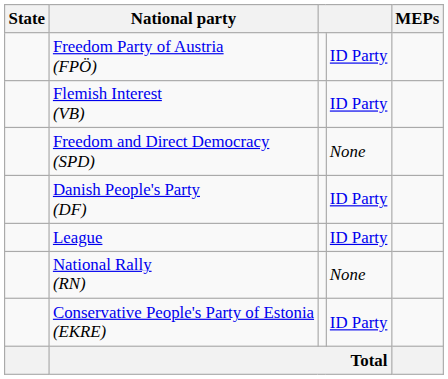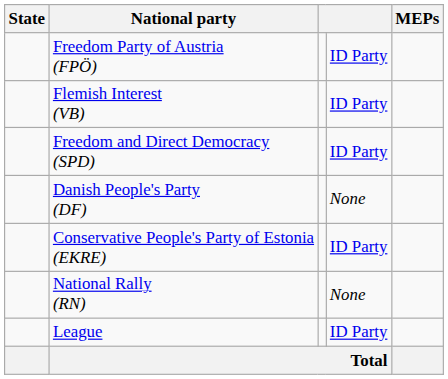 <table class="wikitable sortable" style="font-size:90%">
 <tr>
 <th>State</th>
 <th>National party</th>
 <th colspan=2></th>
 <th>MEPs</th>
 </tr>
 <tr>
 <td></td>
 <td><a href='#'>Freedom Party of Austria</a><br> <em>(FPÖ)</em></td>
 <td></td>
 <td><a href='#'>ID Party</a></td>
 <td></td>
 </tr>
 <tr>
 <td></td>
 <td><a href='#'>Flemish Interest</a><br> <em>(VB)</em></td>
 <td></td>
 <td><a href='#'>ID Party</a></td>
 <td></td>
 </tr>
 <tr>
 <td></td>
 <td><a href='#'>Freedom and Direct Democracy</a><br> <em>(SPD)</em></td>
 <td></td>
-<td><em>None</em></td>
+<td><a href='#'>ID Party</a></td>
 <td></td>
 </tr>
 <tr>
 <td></td>
 <td><a href='#'>Danish People's Party</a><br> <em>(DF)</em></td>
 <td></td>
-<td><a href='#'>ID Party</a></td>
+<td><em>None</em></td>
 <td></td>
 </tr>
 <tr>
 <td></td>
-<td><a href='#'>League</a><br></td>
+<td><a href='#'>Conservative People's Party of Estonia</a><br> <em>(EKRE)</em></td>
 <td></td>
 <td><a href='#'>ID Party</a></td>
 <td></td>
 </tr>
 <tr>
 <td></td>
 <td><a href='#'>National Rally</a><br> <em>(RN)</em></td>
 <td></td>
 <td><em>None</em></td>
 <td></td>
 </tr>
 <tr>
 <td></td>
-<td><a href='#'>Conservative People's Party of Estonia</a><br> <em>(EKRE)</em></td>
+<td><a href='#'>League</a><br></td>
 <td></td>
 <td><a href='#'>ID Party</a></td>
 <td></td>
 </tr>
 <tr>
 <th></th>
 <th colspan=3 style="text-align:right">Total</th>
 <th></th>
 </tr>
 </table>
